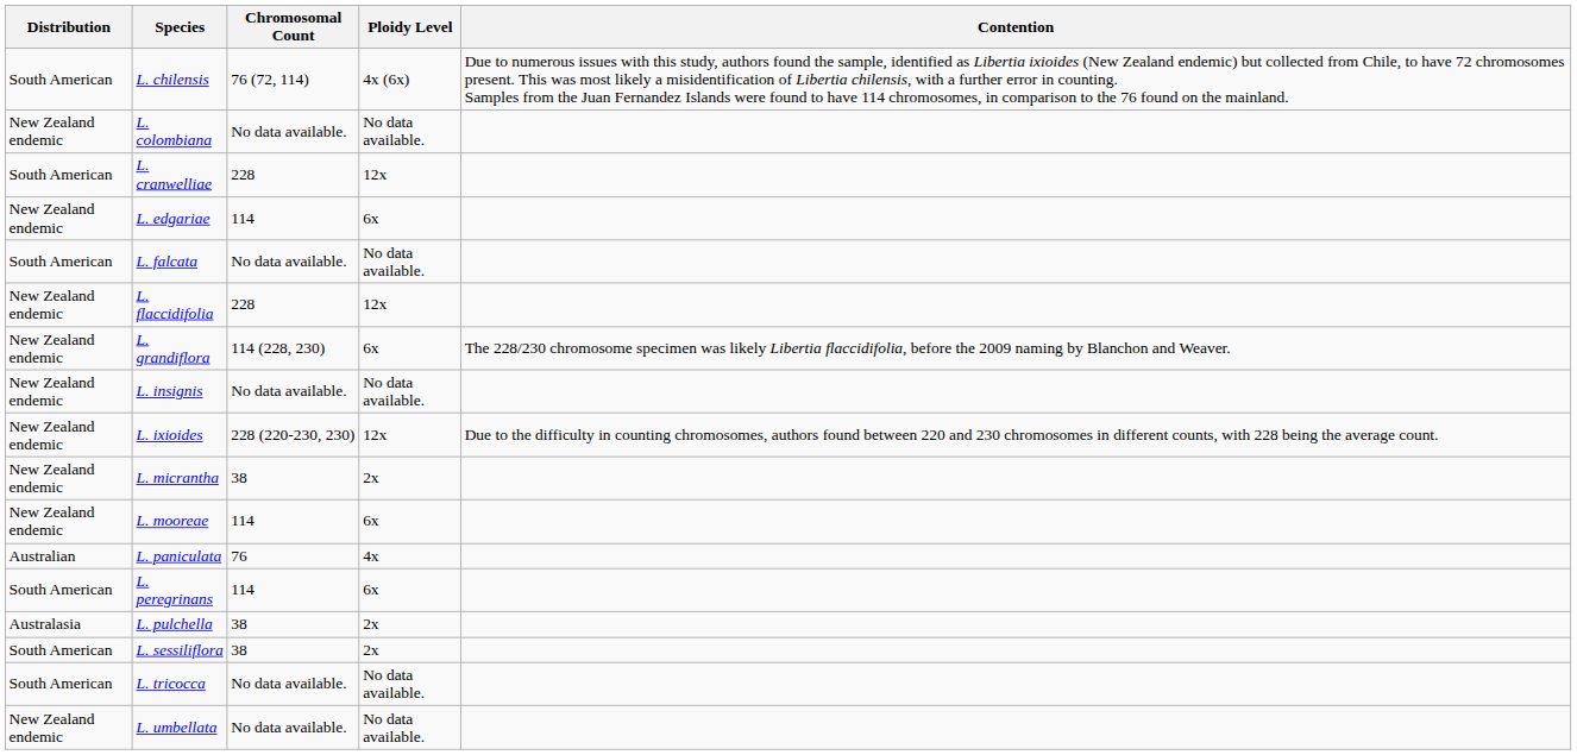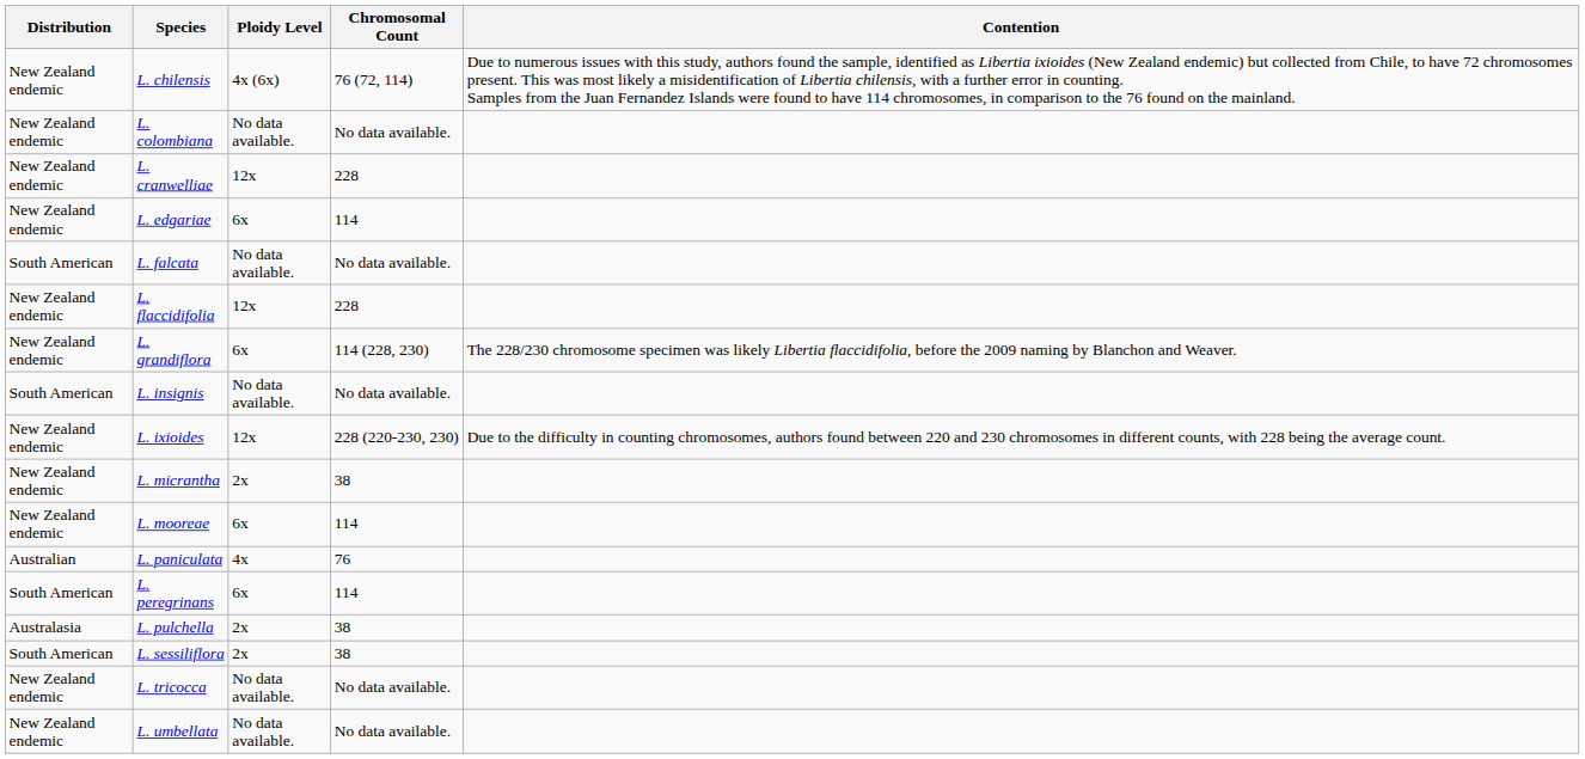 <table class="wikitable sortable mw-collapsible mw-collapsed">
 <tr>
 <th>Distribution</th>
 <th>Species</th>
+<th>Ploidy Level</th>
 <th>Chromosomal Count</th>
-<th>Ploidy Level</th>
 <th>Contention</th>
 </tr>
 <tr>
-<td>South American</td>
+<td>New Zealand endemic</td>
 <td><a href='#'><em>L. chilensis</em></a></td>
+<td>4x (6x)</td>
 <td>76 (72, 114)</td>
-<td>4x (6x)</td>
 <td>Due to numerous issues with this study, authors found the sample, identified as <em>Libertia ixioides</em> (New Zealand endemic) but collected from Chile, to have 72 chromosomes present. This was most likely a misidentification of <em>Libertia chilensis</em>, with a further error in counting.<br>Samples from the Juan Fernandez Islands were found to have 114 chromosomes, in comparison to the 76 found on the mainland.</td>
 </tr>
 <tr>
 <td>New Zealand endemic</td>
 <td><a href='#'><em>L. colombiana</em></a></td>
 <td>No data available.</td>
 <td>No data available.</td>
 <td></td>
 </tr>
 <tr>
-<td>South American</td>
+<td>New Zealand endemic</td>
 <td><a href='#'><em>L. cranwelliae</em></a></td>
+<td>12x</td>
 <td>228</td>
-<td>12x</td>
 <td></td>
 </tr>
 <tr>
 <td>New Zealand endemic</td>
 <td><a href='#'><em>L. edgariae</em></a></td>
+<td>6x</td>
 <td>114</td>
-<td>6x</td>
 <td></td>
 </tr>
 <tr>
 <td>South American</td>
 <td><a href='#'><em>L. falcata</em></a></td>
 <td>No data available.</td>
 <td>No data available.</td>
 <td></td>
 </tr>
 <tr>
 <td>New Zealand endemic</td>
 <td><a href='#'><em>L. flaccidifolia</em></a></td>
+<td>12x</td>
 <td>228</td>
-<td>12x</td>
 <td></td>
 </tr>
 <tr>
 <td>New Zealand endemic</td>
 <td><a href='#'><em>L. grandiflora</em></a></td>
+<td>6x</td>
 <td>114 (228, 230)</td>
-<td>6x</td>
 <td>The 228/230 chromosome specimen was likely <em>Libertia flaccidifolia</em>, before the 2009 naming by Blanchon and Weaver.</td>
 </tr>
 <tr>
-<td>New Zealand endemic</td>
+<td>South American</td>
 <td><a href='#'><em>L. insignis</em></a></td>
 <td>No data available.</td>
 <td>No data available.</td>
 <td></td>
 </tr>
 <tr>
 <td>New Zealand endemic</td>
 <td><a href='#'><em>L. ixioides</em></a></td>
+<td>12x</td>
 <td>228 (220-230, 230)</td>
-<td>12x</td>
 <td>Due to the difficulty in counting chromosomes, authors found between 220 and 230 chromosomes in different counts, with 228 being the average count.</td>
 </tr>
 <tr>
 <td>New Zealand endemic</td>
 <td><em><a href='#'>L. micrantha</a></em></td>
+<td>2x</td>
 <td>38</td>
-<td>2x</td>
 <td></td>
 </tr>
 <tr>
 <td>New Zealand endemic</td>
 <td><a href='#'><em>L. mooreae</em></a></td>
+<td>6x</td>
 <td>114</td>
-<td>6x</td>
 <td></td>
 </tr>
 <tr>
 <td>Australian</td>
 <td><a href='#'><em>L. paniculata</em></a></td>
+<td>4x</td>
 <td>76</td>
-<td>4x</td>
 <td></td>
 </tr>
 <tr>
 <td>South American</td>
 <td><a href='#'><em>L. peregrinans</em></a></td>
+<td>6x</td>
 <td>114</td>
-<td>6x</td>
 <td></td>
 </tr>
 <tr>
 <td>Australasia</td>
 <td><a href='#'><em>L. pulchella</em></a></td>
+<td>2x</td>
 <td>38</td>
-<td>2x</td>
 <td></td>
 </tr>
 <tr>
 <td>South American</td>
 <td><a href='#'><em>L. sessiliflora</em></a></td>
+<td>2x</td>
 <td>38</td>
-<td>2x</td>
 <td></td>
 </tr>
 <tr>
-<td>South American</td>
+<td>New Zealand endemic</td>
 <td><a href='#'><em>L. tricocca</em></a></td>
 <td>No data available.</td>
 <td>No data available.</td>
 <td></td>
 </tr>
 <tr>
 <td>New Zealand endemic</td>
 <td><a href='#'><em>L. umbellata</em></a></td>
 <td>No data available.</td>
 <td>No data available.</td>
 <td></td>
 </tr>
 </table>
